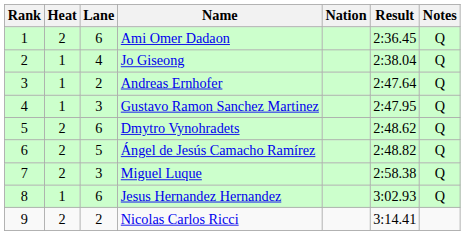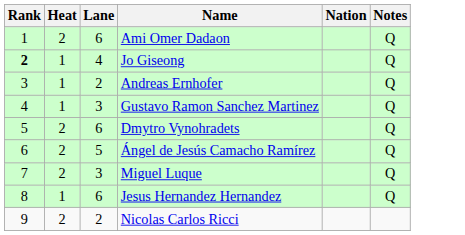 <table class="wikitable sortable" style="text-align:center">
 <tr>
 <th>Rank</th>
 <th>Heat</th>
 <th>Lane</th>
 <th>Name</th>
 <th>Nation</th>
-<th>Result</th>
 <th>Notes</th>
 </tr>
 <tr bgcolor=ccffcc>
 <td>1</td>
 <td>2</td>
 <td>6</td>
 <td align="left"><a href='#'>Ami Omer Dadaon</a></td>
 <td align="left"></td>
-<td>2:36.45</td>
 <td>Q</td>
 </tr>
 <tr bgcolor=ccffcc>
-<td>2</td>
+<td><strong>2</strong></td>
 <td>1</td>
 <td>4</td>
 <td align="left"><a href='#'>Jo Giseong</a></td>
 <td align="left"></td>
-<td>2:38.04</td>
 <td>Q</td>
 </tr>
 <tr bgcolor=ccffcc>
 <td>3</td>
 <td>1</td>
 <td>2</td>
 <td align="left"><a href='#'>Andreas Ernhofer</a></td>
 <td align="left"></td>
-<td>2:47.64</td>
 <td>Q</td>
 </tr>
 <tr bgcolor=ccffcc>
 <td>4</td>
 <td>1</td>
 <td>3</td>
 <td align="left"><a href='#'>Gustavo Ramon Sanchez Martinez</a></td>
 <td align="left"></td>
-<td>2:47.95</td>
 <td>Q</td>
 </tr>
 <tr bgcolor=ccffcc>
 <td>5</td>
 <td>2</td>
 <td>6</td>
 <td align="left"><a href='#'>Dmytro Vynohradets</a></td>
 <td align="left"></td>
-<td>2:48.62</td>
 <td>Q</td>
 </tr>
 <tr bgcolor=ccffcc>
 <td>6</td>
 <td>2</td>
 <td>5</td>
 <td align="left"><a href='#'>Ángel de Jesús Camacho Ramírez</a></td>
 <td align="left"></td>
-<td>2:48.82</td>
 <td>Q</td>
 </tr>
 <tr bgcolor=ccffcc>
 <td>7</td>
 <td>2</td>
 <td>3</td>
 <td align="left"><a href='#'>Miguel Luque</a></td>
 <td align="left"></td>
-<td>2:58.38</td>
 <td>Q</td>
 </tr>
 <tr bgcolor=ccffcc>
 <td>8</td>
 <td>1</td>
 <td>6</td>
 <td align="left"><a href='#'>Jesus Hernandez Hernandez</a></td>
 <td align="left"></td>
-<td>3:02.93</td>
 <td>Q</td>
 </tr>
 <tr>
 <td>9</td>
 <td>2</td>
 <td>2</td>
 <td align="left"><a href='#'>Nicolas Carlos Ricci</a></td>
 <td align="left"></td>
-<td>3:14.41</td>
 <td></td>
 </tr>
 </table>
